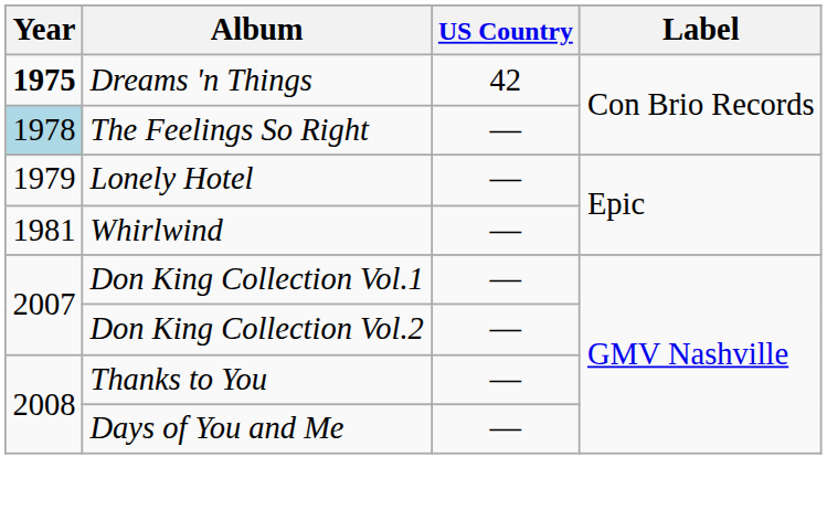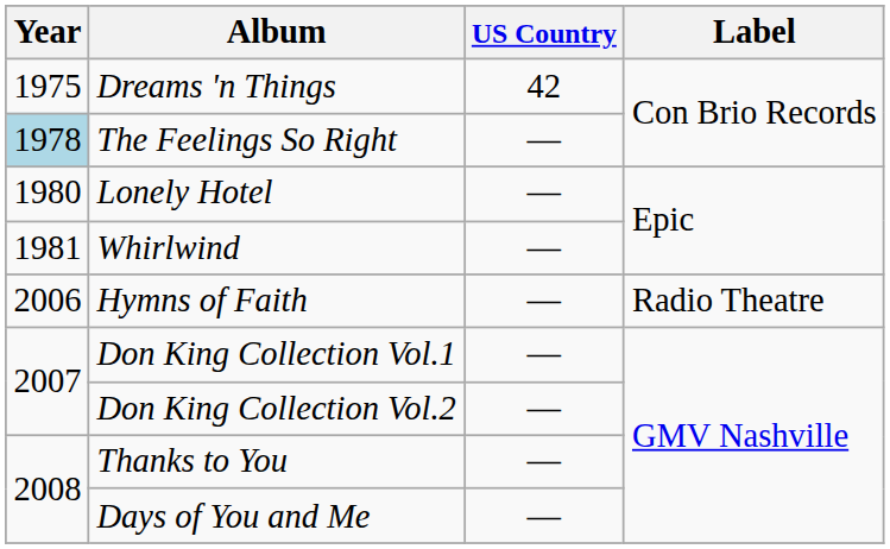 <table class="wikitable">
 <tr>
 <th>Year</th>
 <th>Album</th>
 <th><small><a href='#'>US Country</a></small></th>
 <th>Label</th>
 </tr>
 <tr>
-<td><strong>1975</strong></td>
+<td>1975</td>
 <td><em>Dreams 'n Things</em></td>
 <td align=center>42</td>
 <td rowspan=2>Con Brio Records</td>
 </tr>
 <tr>
 <td style="background: lightblue;">1978</td>
 <td><em>The Feelings So Right</em></td>
 <td align=center>—</td>
 </tr>
 <tr>
-<td>1979</td>
+<td>1980</td>
 <td><em>Lonely Hotel</em></td>
 <td align=center>—</td>
 <td rowspan=2>Epic</td>
 </tr>
 <tr>
 <td>1981</td>
 <td><em>Whirlwind</em></td>
 <td align=center>—</td>
+</tr>
+<tr>
+<td>2006</td>
+<td><em>Hymns of Faith</em></td>
+<td align=center>—</td>
+<td>Radio Theatre</td>
 </tr>
 <tr>
 <td rowspan=2>2007</td>
 <td><em>Don King Collection Vol.1</em></td>
 <td align=center>—</td>
 <td rowspan=4><a href='#'>GMV Nashville</a></td>
 </tr>
 <tr>
 <td><em>Don King Collection Vol.2</em></td>
 <td align=center>—</td>
 </tr>
 <tr>
 <td rowspan=2>2008</td>
 <td><em>Thanks to You</em></td>
 <td align=center>—</td>
 </tr>
 <tr>
 <td><em>Days of You and Me</em></td>
 <td align=center>—</td>
 </tr>
 </table>
